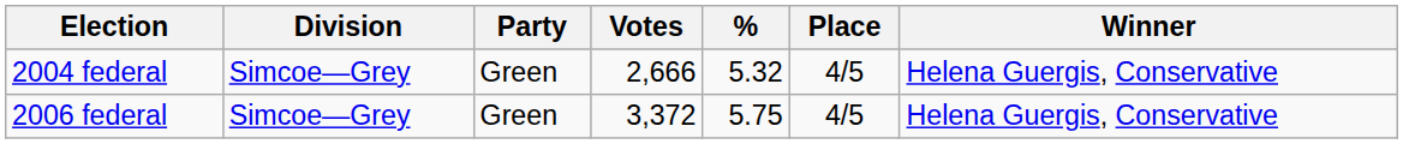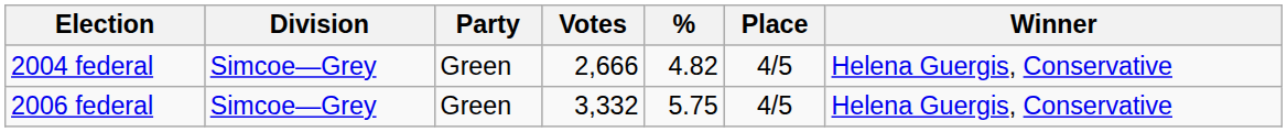 <table class="wikitable" width="800">
 <tr>
 <th align="left">Election</th>
 <th align="left">Division</th>
 <th align="left">Party</th>
 <th align="right">Votes</th>
 <th align="right">%</th>
 <th align="center">Place</th>
 <th align="center">Winner</th>
 </tr>
 <tr>
 <td align="left"><a href='#'>2004 federal</a></td>
 <td align="left"><a href='#'>Simcoe—Grey</a></td>
 <td align="left">Green</td>
 <td align="right">2,666</td>
-<td align="right">5.32</td>
+<td align="right">4.82</td>
 <td align="center">4/5</td>
 <td align="left"><a href='#'>Helena Guergis</a>, <a href='#'>Conservative</a></td>
 </tr>
 <tr>
 <td align="left"><a href='#'>2006 federal</a></td>
 <td align="left"><a href='#'>Simcoe—Grey</a></td>
 <td align="left">Green</td>
-<td align="right">3,372</td>
+<td align="right">3,332</td>
 <td align="right">5.75</td>
 <td align="center">4/5</td>
 <td align="left"><a href='#'>Helena Guergis</a>, <a href='#'>Conservative</a></td>
 </tr>
 </table>
